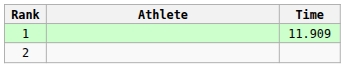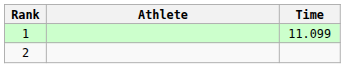 <table class=wikitable style="text-align:center">
 <tr>
 <th width=40>Rank</th>
 <th width=250>Athlete</th>
 <th width=60>Time</th>
 </tr>
 <tr bgcolor=ccffcc>
 <td>1</td>
 <td align=left></td>
-<td>11.909</td>
+<td>11.099</td>
 </tr>
 <tr>
 <td>2</td>
 <td align=left></td>
 <td></td>
 </tr>
 </table>
